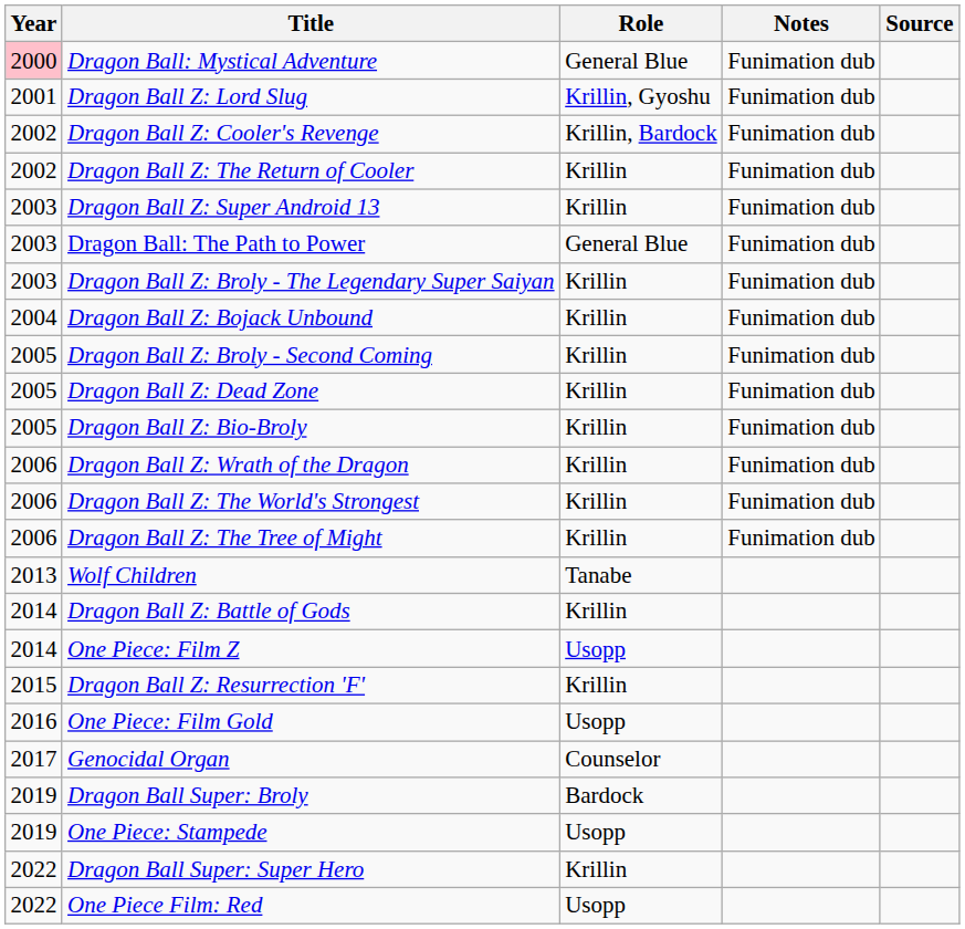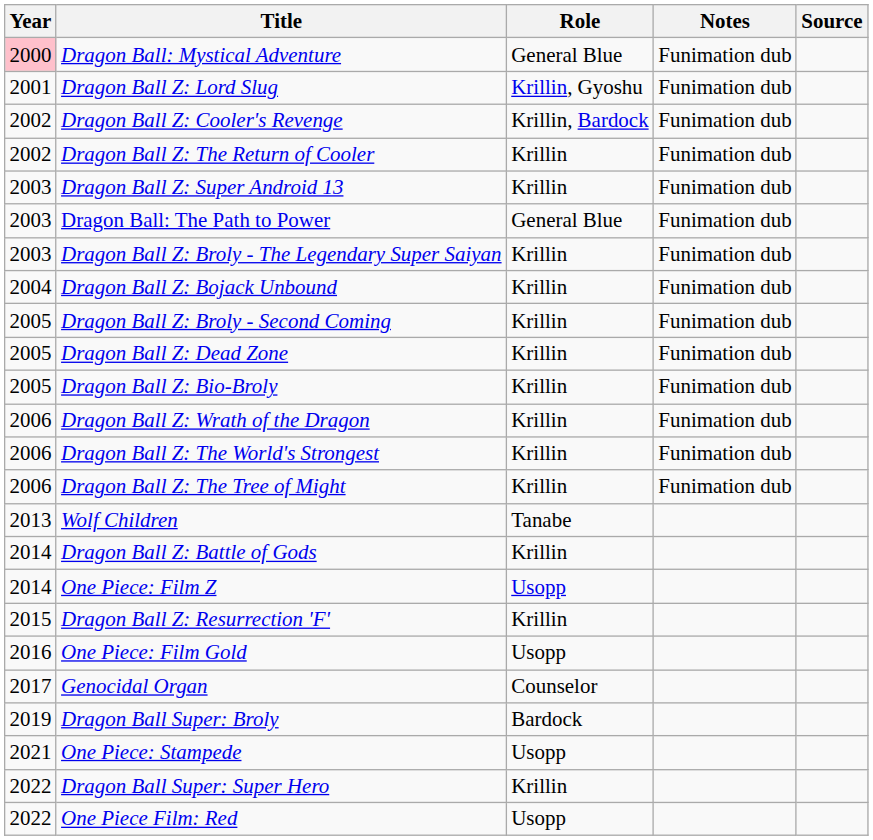 <table class="wikitable sortable plainrowheaders">
 <tr>
 <th>Year</th>
 <th>Title</th>
 <th>Role</th>
 <th class="unsortable">Notes</th>
 <th class="unsortable">Source</th>
 </tr>
 <tr>
 <td style="background: pink;">2000</td>
 <td><em><a href='#'>Dragon Ball: Mystical Adventure</a></em></td>
 <td>General Blue</td>
 <td>Funimation dub</td>
 <td></td>
 </tr>
 <tr>
 <td>2001</td>
 <td><em><a href='#'>Dragon Ball Z: Lord Slug</a></em></td>
 <td><a href='#'>Krillin</a>, Gyoshu</td>
 <td>Funimation dub</td>
 <td></td>
 </tr>
 <tr>
 <td>2002</td>
 <td><em><a href='#'>Dragon Ball Z: Cooler's Revenge</a></em></td>
 <td>Krillin, <a href='#'>Bardock</a></td>
 <td>Funimation dub</td>
 <td></td>
 </tr>
 <tr>
 <td>2002</td>
 <td><em><a href='#'>Dragon Ball Z: The Return of Cooler</a></em></td>
 <td>Krillin</td>
 <td>Funimation dub</td>
 <td></td>
 </tr>
 <tr>
 <td>2003</td>
 <td><em><a href='#'>Dragon Ball Z: Super Android 13</a></em></td>
 <td>Krillin</td>
 <td>Funimation dub</td>
 <td></td>
 </tr>
 <tr>
 <td>2003</td>
 <td><a href='#'>Dragon Ball: The Path to Power</a></td>
 <td>General Blue</td>
 <td>Funimation dub</td>
 <td></td>
 </tr>
 <tr>
 <td>2003</td>
 <td><em><a href='#'>Dragon Ball Z: Broly - The Legendary Super Saiyan</a></em></td>
 <td>Krillin</td>
 <td>Funimation dub</td>
 <td></td>
 </tr>
 <tr>
 <td>2004</td>
 <td><em><a href='#'>Dragon Ball Z: Bojack Unbound</a></em></td>
 <td>Krillin</td>
 <td>Funimation dub</td>
 <td></td>
 </tr>
 <tr>
 <td>2005</td>
 <td><em><a href='#'>Dragon Ball Z: Broly - Second Coming</a></em></td>
 <td>Krillin</td>
 <td>Funimation dub</td>
 <td></td>
 </tr>
 <tr>
 <td>2005</td>
 <td><em><a href='#'>Dragon Ball Z: Dead Zone</a></em></td>
 <td>Krillin</td>
 <td>Funimation dub</td>
 <td></td>
 </tr>
 <tr>
 <td>2005</td>
 <td><em><a href='#'>Dragon Ball Z: Bio-Broly</a></em></td>
 <td>Krillin</td>
 <td>Funimation dub</td>
 <td></td>
 </tr>
 <tr>
 <td>2006</td>
 <td><em><a href='#'>Dragon Ball Z: Wrath of the Dragon</a></em></td>
 <td>Krillin</td>
 <td>Funimation dub</td>
 <td></td>
 </tr>
 <tr>
 <td>2006</td>
 <td><em><a href='#'>Dragon Ball Z: The World's Strongest</a></em></td>
 <td>Krillin</td>
 <td>Funimation dub</td>
 <td></td>
 </tr>
 <tr>
 <td>2006</td>
 <td><em><a href='#'>Dragon Ball Z: The Tree of Might</a></em></td>
 <td>Krillin</td>
 <td>Funimation dub</td>
 <td></td>
 </tr>
 <tr>
 <td>2013</td>
 <td><em><a href='#'>Wolf Children</a></em></td>
 <td>Tanabe</td>
 <td></td>
 <td></td>
 </tr>
 <tr>
 <td>2014</td>
 <td><em><a href='#'>Dragon Ball Z: Battle of Gods</a></em></td>
 <td>Krillin</td>
 <td></td>
 <td></td>
 </tr>
 <tr>
 <td>2014</td>
 <td><em><a href='#'>One Piece: Film Z</a></em></td>
 <td><a href='#'>Usopp</a></td>
 <td></td>
 <td></td>
 </tr>
 <tr>
 <td>2015</td>
 <td><em><a href='#'>Dragon Ball Z: Resurrection 'F'</a></em></td>
 <td>Krillin</td>
 <td></td>
 <td></td>
 </tr>
 <tr>
 <td>2016</td>
 <td><em><a href='#'>One Piece: Film Gold</a></em></td>
 <td>Usopp</td>
 <td></td>
 <td></td>
 </tr>
 <tr>
 <td>2017</td>
 <td><em><a href='#'>Genocidal Organ</a></em></td>
 <td>Counselor</td>
 <td></td>
 <td></td>
 </tr>
 <tr>
 <td>2019</td>
 <td><em><a href='#'>Dragon Ball Super: Broly</a></em></td>
 <td>Bardock</td>
 <td></td>
 <td></td>
 </tr>
 <tr>
-<td>2019</td>
+<td>2021</td>
 <td><em><a href='#'>One Piece: Stampede</a></em></td>
 <td>Usopp</td>
 <td></td>
 <td></td>
 </tr>
 <tr>
 <td>2022</td>
 <td><em><a href='#'>Dragon Ball Super: Super Hero</a></em></td>
 <td>Krillin</td>
 <td></td>
 <td></td>
 </tr>
 <tr>
 <td>2022</td>
 <td><em><a href='#'>One Piece Film: Red</a></em></td>
 <td>Usopp</td>
 <td></td>
 <td></td>
 </tr>
 </table>
